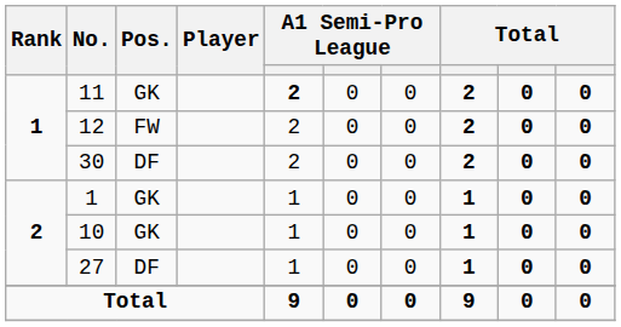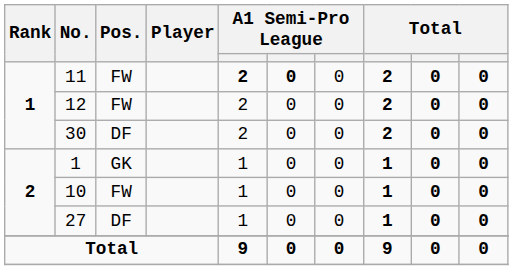 <table class="wikitable sortable" style="text-align:center">
 <tr>
 <th rowspan="2">Rank</th>
 <th rowspan="2">No.</th>
 <th rowspan="2">Pos.</th>
 <th rowspan="2">Player</th>
 <th colspan="3" style="width:100px;">A1 Semi-Pro League</th>
 <th colspan="3" style="width:100px;">Total</th>
 </tr>
 <tr>
 <th></th>
 <th></th>
 <th></th>
 <th></th>
 <th></th>
 <th></th>
 </tr>
 <tr>
 <td rowspan="3"><strong>1</strong></td>
 <td>11</td>
-<td>GK</td>
+<td>FW</td>
 <td align="left"></td>
 <td><strong>2</strong></td>
-<td>0</td>
+<td><strong>0</strong></td>
 <td>0</td>
 <td><strong>2</strong></td>
 <td><strong>0</strong></td>
 <td><strong>0</strong></td>
 </tr>
 <tr>
 <td>12</td>
 <td>FW</td>
 <td align="left"></td>
 <td>2</td>
 <td>0</td>
 <td>0</td>
 <td><strong>2</strong></td>
 <td><strong>0</strong></td>
 <td><strong>0</strong></td>
 </tr>
 <tr>
 <td>30</td>
 <td>DF</td>
 <td align="left"></td>
 <td>2</td>
 <td>0</td>
 <td>0</td>
 <td><strong>2</strong></td>
 <td><strong>0</strong></td>
 <td><strong>0</strong></td>
 </tr>
 <tr>
 <td rowspan="3"><strong>2</strong></td>
 <td>1</td>
 <td>GK</td>
 <td align="left"></td>
 <td>1</td>
 <td>0</td>
 <td>0</td>
 <td><strong>1</strong></td>
 <td><strong>0</strong></td>
 <td><strong>0</strong></td>
 </tr>
 <tr>
 <td>10</td>
-<td>GK</td>
+<td>FW</td>
 <td align="left"></td>
 <td>1</td>
 <td>0</td>
 <td>0</td>
 <td><strong>1</strong></td>
 <td><strong>0</strong></td>
 <td><strong>0</strong></td>
 </tr>
 <tr>
 <td>27</td>
 <td>DF</td>
 <td align="left"></td>
 <td>1</td>
 <td>0</td>
 <td>0</td>
 <td><strong>1</strong></td>
 <td><strong>0</strong></td>
 <td><strong>0</strong></td>
 </tr>
 <tr>
 </tr>
 <tr class="sortbottom">
 <td colspan="4"><strong>Total</strong></td>
 <td><strong>9</strong></td>
 <td><strong>0</strong></td>
 <td><strong>0</strong></td>
 <td><strong>9</strong></td>
 <td><strong>0</strong></td>
 <td><strong>0</strong></td>
 </tr>
 <tr>
 </tr>
 </table>
